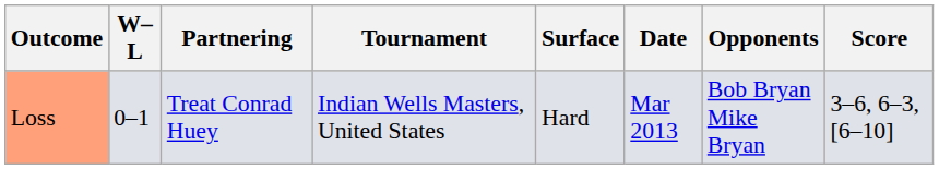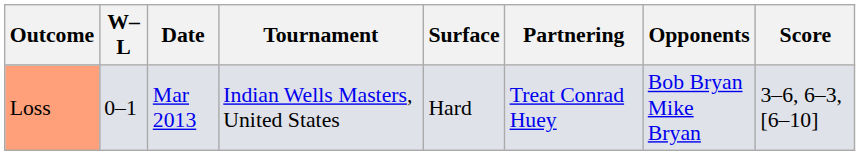 <table class="sortable wikitable" style=font-size:97%>
 <tr>
 <th>Outcome</th>
 <th>W–L</th>
-<th>Partnering</th>
+<th>Date</th>
 <th>Tournament</th>
 <th>Surface</th>
-<th>Date</th>
+<th>Partnering</th>
 <th>Opponents</th>
 <th>Score</th>
 </tr>
 <tr style="background:#dfe2e9;">
 <td bgcolor=FFA07A>Loss</td>
 <td>0–1</td>
-<td> <a href='#'>Treat Conrad Huey</a></td>
+<td><a href='#'>Mar 2013</a></td>
 <td><a href='#'>Indian Wells Masters</a>, United States</td>
 <td>Hard</td>
-<td><a href='#'>Mar 2013</a></td>
+<td> <a href='#'>Treat Conrad Huey</a></td>
 <td> <a href='#'>Bob Bryan</a><br> <a href='#'>Mike Bryan</a></td>
 <td>3–6, 6–3, [6–10]</td>
 </tr>
 </table>
